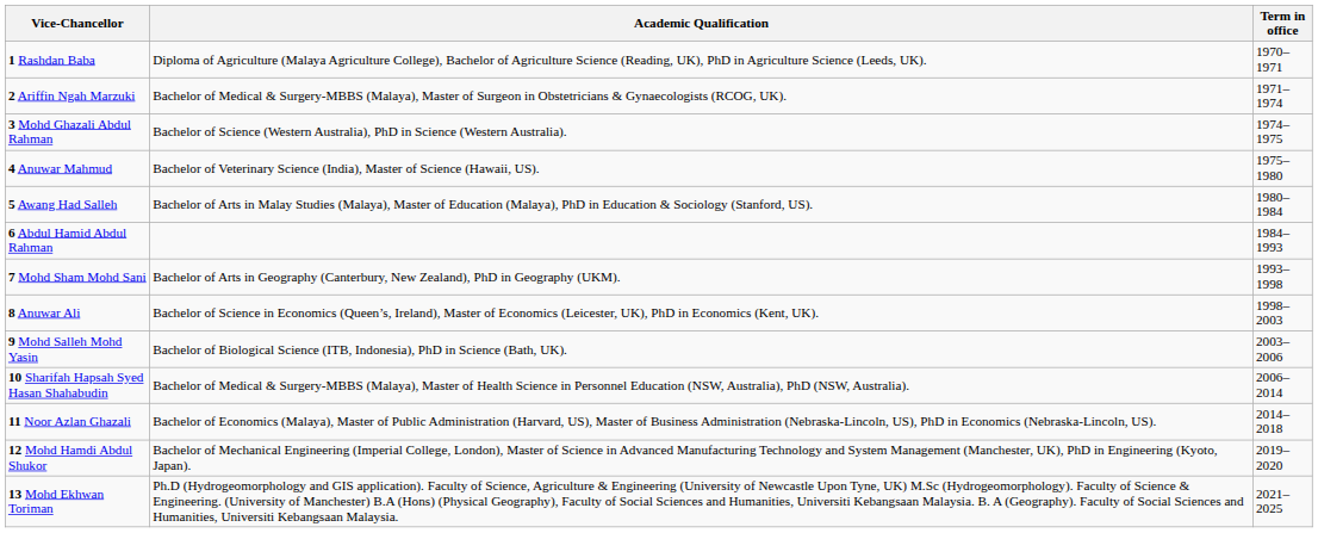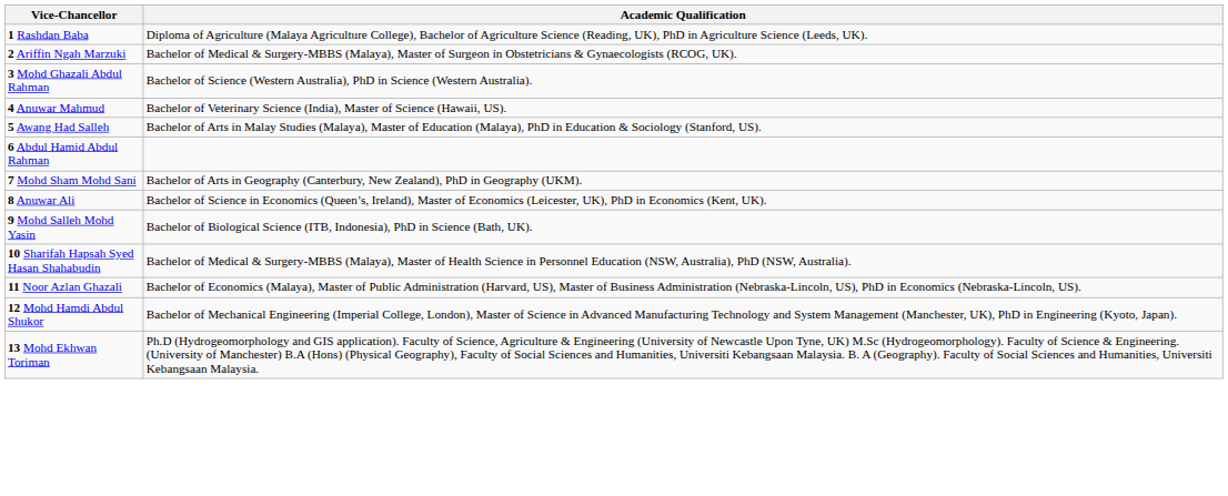 <table class="wikitable">
 <tr>
 <th><strong>Vice-Chancellor</strong></th>
 <th><strong>Academic Qualification</strong></th>
-<th><strong>Term in office</strong></th>
 </tr>
 <tr>
 <td><strong>1</strong> <a href='#'>Rashdan Baba</a></td>
 <td>Diploma of Agriculture (Malaya Agriculture College), Bachelor of Agriculture Science (Reading, UK), PhD in Agriculture Science (Leeds, UK).</td>
-<td>1970–1971</td>
 </tr>
 <tr>
 <td><strong>2</strong> <a href='#'>Ariffin Ngah Marzuki</a></td>
 <td>Bachelor of Medical & Surgery-MBBS (Malaya), Master of Surgeon in Obstetricians & Gynaecologists (RCOG, UK).</td>
-<td>1971–1974</td>
 </tr>
 <tr>
 <td><strong>3</strong> <a href='#'>Mohd Ghazali Abdul Rahman</a></td>
 <td>Bachelor of Science (Western Australia), PhD in Science (Western Australia).</td>
-<td>1974–1975</td>
 </tr>
 <tr>
 <td><strong>4</strong> <a href='#'>Anuwar Mahmud</a></td>
 <td>Bachelor of Veterinary Science (India), Master of Science (Hawaii, US).</td>
-<td>1975–1980</td>
 </tr>
 <tr>
 <td><strong>5</strong> <a href='#'>Awang Had Salleh</a></td>
 <td>Bachelor of Arts in Malay Studies (Malaya), Master of Education (Malaya), PhD in Education & Sociology (Stanford, US).</td>
-<td>1980–1984</td>
 </tr>
 <tr>
 <td><strong>6</strong> <a href='#'>Abdul Hamid Abdul Rahman</a></td>
 <td></td>
-<td>1984–1993</td>
 </tr>
 <tr>
 <td><strong>7</strong> <a href='#'>Mohd Sham Mohd Sani</a></td>
 <td>Bachelor of Arts in Geography (Canterbury, New Zealand), PhD in Geography (UKM).</td>
-<td>1993–1998</td>
 </tr>
 <tr>
 <td><strong>8</strong> <a href='#'>Anuwar Ali</a></td>
 <td>Bachelor of Science in Economics (Queen’s, Ireland), Master of Economics (Leicester, UK), PhD in Economics (Kent, UK).</td>
-<td>1998–2003</td>
 </tr>
 <tr>
 <td><strong>9</strong> <a href='#'>Mohd Salleh Mohd Yasin</a></td>
 <td>Bachelor of Biological Science (ITB, Indonesia), PhD in Science (Bath, UK).</td>
-<td>2003–2006</td>
 </tr>
 <tr>
 <td><strong>10</strong> <a href='#'>Sharifah Hapsah Syed Hasan Shahabudin</a></td>
 <td>Bachelor of Medical & Surgery-MBBS (Malaya), Master of Health Science in Personnel Education (NSW, Australia), PhD (NSW, Australia).</td>
-<td>2006–2014</td>
 </tr>
 <tr>
 <td><strong>11</strong> <a href='#'>Noor Azlan Ghazali</a></td>
 <td>Bachelor of Economics (Malaya), Master of Public Administration (Harvard, US), Master of Business Administration (Nebraska-Lincoln, US), PhD in Economics (Nebraska-Lincoln, US).</td>
-<td>2014–2018</td>
 </tr>
 <tr>
 <td><strong>12</strong> <a href='#'>Mohd Hamdi Abdul Shukor</a></td>
 <td>Bachelor of Mechanical Engineering (Imperial College, London), Master of Science in Advanced Manufacturing Technology and System Management (Manchester, UK), PhD in Engineering (Kyoto, Japan).</td>
-<td>2019–2020</td>
 </tr>
 <tr>
 <td><strong>13</strong> <a href='#'>Mohd Ekhwan Toriman</a></td>
 <td>Ph.D (Hydrogeomorphology and GIS application). Faculty of Science, Agriculture & Engineering (University of Newcastle Upon Tyne, UK) M.Sc (Hydrogeomorphology). Faculty of Science & Engineering. (University of Manchester) B.A (Hons) (Physical Geography), Faculty of Social Sciences and Humanities, Universiti Kebangsaan Malaysia. B. A (Geography). Faculty of Social Sciences and Humanities, Universiti Kebangsaan Malaysia.</td>
-<td>2021–2025</td>
 </tr>
 </table>
